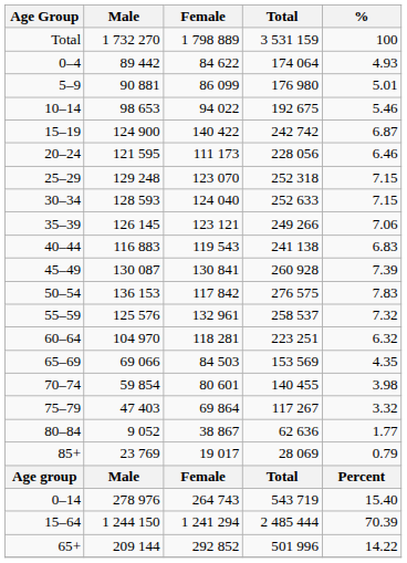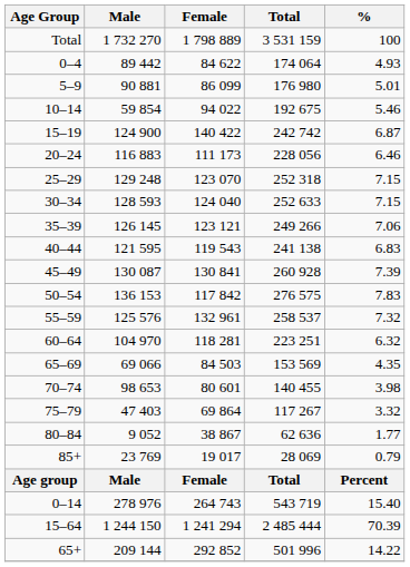 <table class="wikitable">
 <tr>
 <th width="80pt">Age Group</th>
 <th width="80pt">Male</th>
 <th width="80pt">Female</th>
 <th width="80pt">Total</th>
 <th width="80pt">%</th>
 </tr>
 <tr>
 <td align="right">Total</td>
 <td align="right">1 732 270</td>
 <td align="right">1 798 889</td>
 <td align="right">3 531 159</td>
 <td align="right">100</td>
 </tr>
 <tr>
 <td align="right">0–4</td>
 <td align="right">89 442</td>
 <td align="right">84 622</td>
 <td align="right">174 064</td>
 <td align="right">4.93</td>
 </tr>
 <tr>
 <td align="right">5–9</td>
 <td align="right">90 881</td>
 <td align="right">86 099</td>
 <td align="right">176 980</td>
 <td align="right">5.01</td>
 </tr>
 <tr>
 <td align="right">10–14</td>
-<td align="right">98 653</td>
+<td align="right">59 854</td>
 <td align="right">94 022</td>
 <td align="right">192 675</td>
 <td align="right">5.46</td>
 </tr>
 <tr>
 <td align="right">15–19</td>
 <td align="right">124 900</td>
 <td align="right">140 422</td>
 <td align="right">242 742</td>
 <td align="right">6.87</td>
 </tr>
 <tr>
 <td align="right">20–24</td>
-<td align="right">121 595</td>
+<td align="right">116 883</td>
 <td align="right">111 173</td>
 <td align="right">228 056</td>
 <td align="right">6.46</td>
 </tr>
 <tr>
 <td align="right">25–29</td>
 <td align="right">129 248</td>
 <td align="right">123 070</td>
 <td align="right">252 318</td>
 <td align="right">7.15</td>
 </tr>
 <tr>
 <td align="right">30–34</td>
 <td align="right">128 593</td>
 <td align="right">124 040</td>
 <td align="right">252 633</td>
 <td align="right">7.15</td>
 </tr>
 <tr>
 <td align="right">35–39</td>
 <td align="right">126 145</td>
 <td align="right">123 121</td>
 <td align="right">249 266</td>
 <td align="right">7.06</td>
 </tr>
 <tr>
 <td align="right">40–44</td>
-<td align="right">116 883</td>
+<td align="right">121 595</td>
 <td align="right">119 543</td>
 <td align="right">241 138</td>
 <td align="right">6.83</td>
 </tr>
 <tr>
 <td align="right">45–49</td>
 <td align="right">130 087</td>
 <td align="right">130 841</td>
 <td align="right">260 928</td>
 <td align="right">7.39</td>
 </tr>
 <tr>
 <td align="right">50–54</td>
 <td align="right">136 153</td>
 <td align="right">117 842</td>
 <td align="right">276 575</td>
 <td align="right">7.83</td>
 </tr>
 <tr>
 <td align="right">55–59</td>
 <td align="right">125 576</td>
 <td align="right">132 961</td>
 <td align="right">258 537</td>
 <td align="right">7.32</td>
 </tr>
 <tr>
 <td align="right">60–64</td>
 <td align="right">104 970</td>
 <td align="right">118 281</td>
 <td align="right">223 251</td>
 <td align="right">6.32</td>
 </tr>
 <tr>
 <td align="right">65–69</td>
 <td align="right">69 066</td>
 <td align="right">84 503</td>
 <td align="right">153 569</td>
 <td align="right">4.35</td>
 </tr>
 <tr>
 <td align="right">70–74</td>
-<td align="right">59 854</td>
+<td align="right">98 653</td>
 <td align="right">80 601</td>
 <td align="right">140 455</td>
 <td align="right">3.98</td>
 </tr>
 <tr>
 <td align="right">75–79</td>
 <td align="right">47 403</td>
 <td align="right">69 864</td>
 <td align="right">117 267</td>
 <td align="right">3.32</td>
 </tr>
 <tr>
 <td align="right">80–84</td>
 <td align="right">9 052</td>
 <td align="right">38 867</td>
 <td align="right">62 636</td>
 <td align="right">1.77</td>
 </tr>
 <tr>
 <td align="right">85+</td>
 <td align="right">23 769</td>
 <td align="right">19 017</td>
 <td align="right">28 069</td>
 <td align="right">0.79</td>
 </tr>
 <tr>
 <th width="50">Age group</th>
 <th width="80pt">Male</th>
 <th width="80">Female</th>
 <th width="80">Total</th>
 <th width="50">Percent</th>
 </tr>
 <tr>
 <td align="right">0–14</td>
 <td align="right">278 976</td>
 <td align="right">264 743</td>
 <td align="right">543 719</td>
 <td align="right">15.40</td>
 </tr>
 <tr>
 <td align="right">15–64</td>
 <td align="right">1 244 150</td>
 <td align="right">1 241 294</td>
 <td align="right">2 485 444</td>
 <td align="right">70.39</td>
 </tr>
 <tr>
 <td align="right">65+</td>
 <td align="right">209 144</td>
 <td align="right">292 852</td>
 <td align="right">501 996</td>
 <td align="right">14.22</td>
 </tr>
 <tr>
 </tr>
 </table>
